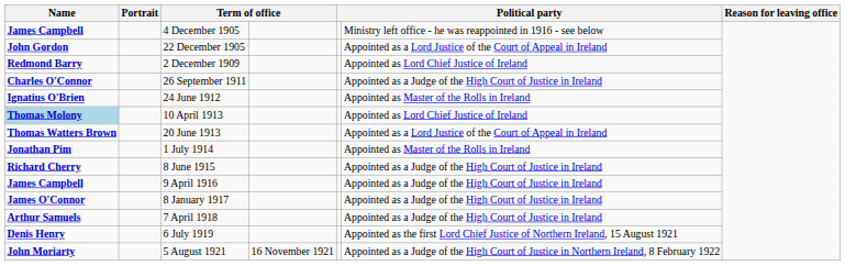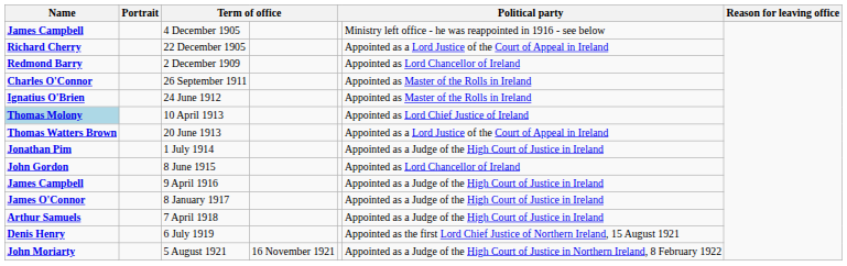 <table class="wikitable">
 <tr>
 <th>Name</th>
 <th>Portrait</th>
 <th colspan=2>Term of office</th>
 <th colspan=2>Political party</th>
 <th>Reason for leaving office</th>
 </tr>
 <tr>
 <td><strong><a href='#'>James Campbell</a></strong><br></td>
 <td></td>
 <td>4 December 1905</td>
 <td></td>
 <td></td>
 <td>Ministry left office - he was reappointed in 1916 - see below</td>
 </tr>
 <tr>
-<td><strong><a href='#'>John Gordon</a></strong><br></td>
+<td><strong><a href='#'>Richard Cherry</a></strong><br></td>
 <td></td>
 <td>22 December 1905</td>
 <td></td>
 <td></td>
 <td>Appointed as a <a href='#'>Lord Justice</a> of the <a href='#'>Court of Appeal in Ireland</a></td>
 </tr>
 <tr>
 <td><strong><a href='#'>Redmond Barry</a></strong><br></td>
 <td></td>
 <td>2 December 1909</td>
 <td></td>
 <td></td>
-<td>Appointed as <a href='#'>Lord Chief Justice of Ireland</a></td>
+<td>Appointed as <a href='#'>Lord Chancellor of Ireland</a></td>
 </tr>
 <tr>
 <td><strong><a href='#'>Charles O'Connor</a></strong></td>
 <td></td>
 <td>26 September 1911</td>
 <td></td>
 <td></td>
-<td>Appointed as a Judge of the <a href='#'>High Court of Justice in Ireland</a></td>
+<td>Appointed as <a href='#'>Master of the Rolls in Ireland</a></td>
 </tr>
 <tr>
 <td><strong><a href='#'>Ignatius O'Brien</a></strong></td>
 <td></td>
 <td>24 June 1912</td>
 <td></td>
 <td></td>
 <td>Appointed as <a href='#'>Master of the Rolls in Ireland</a></td>
 </tr>
 <tr>
 <td style="background: lightblue;"><strong><a href='#'>Thomas Molony</a></strong></td>
 <td></td>
 <td>10 April 1913</td>
 <td></td>
 <td></td>
 <td>Appointed as <a href='#'>Lord Chief Justice of Ireland</a></td>
 </tr>
 <tr>
 <td><strong><a href='#'>Thomas Watters Brown</a></strong><br></td>
 <td></td>
 <td>20 June 1913</td>
 <td></td>
 <td></td>
 <td>Appointed as a <a href='#'>Lord Justice</a> of the <a href='#'>Court of Appeal in Ireland</a></td>
 </tr>
 <tr>
 <td><strong><a href='#'>Jonathan Pim</a></strong></td>
 <td></td>
 <td>1 July 1914</td>
 <td></td>
 <td></td>
-<td>Appointed as <a href='#'>Master of the Rolls in Ireland</a></td>
+<td>Appointed as a Judge of the <a href='#'>High Court of Justice in Ireland</a></td>
 </tr>
 <tr>
-<td><strong><a href='#'>Richard Cherry</a></strong><br></td>
+<td><strong><a href='#'>John Gordon</a></strong><br></td>
 <td></td>
 <td>8 June 1915</td>
 <td></td>
 <td></td>
-<td>Appointed as a Judge of the <a href='#'>High Court of Justice in Ireland</a></td>
+<td>Appointed as <a href='#'>Lord Chancellor of Ireland</a></td>
 </tr>
 <tr>
 <td><strong><a href='#'>James Campbell</a></strong><br></td>
 <td></td>
 <td>9 April 1916</td>
 <td></td>
 <td></td>
 <td>Appointed as a Judge of the <a href='#'>High Court of Justice in Ireland</a></td>
 </tr>
 <tr>
 <td><strong><a href='#'>James O'Connor</a></strong></td>
 <td></td>
 <td>8 January 1917</td>
 <td></td>
 <td></td>
 <td>Appointed as a Judge of the <a href='#'>High Court of Justice in Ireland</a></td>
 </tr>
 <tr>
 <td><strong><a href='#'>Arthur Samuels</a></strong><br></td>
 <td></td>
 <td>7 April 1918</td>
 <td></td>
 <td></td>
 <td>Appointed as a Judge of the <a href='#'>High Court of Justice in Ireland</a></td>
 </tr>
 <tr>
 <td><strong><a href='#'>Denis Henry</a></strong><br></td>
 <td></td>
 <td>6 July 1919</td>
 <td></td>
 <td></td>
 <td>Appointed as the first <a href='#'>Lord Chief Justice of Northern Ireland</a>, 15 August 1921</td>
 </tr>
 <tr>
 <td><strong><a href='#'>John Moriarty</a></strong></td>
 <td></td>
 <td>5 August 1921</td>
 <td>16 November 1921</td>
 <td></td>
 <td>Appointed as a Judge of the <a href='#'>High Court of Justice in Northern Ireland</a>, 8 February 1922</td>
 </tr>
 </table>
